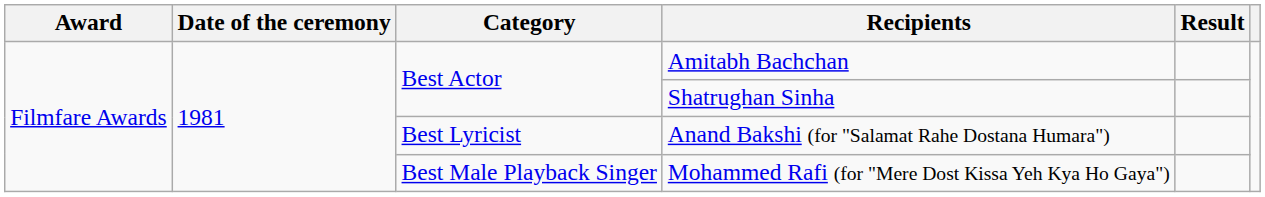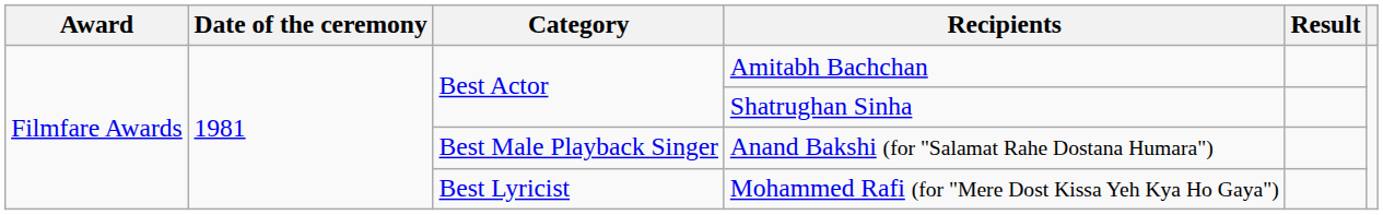 <table class="wikitable plainrowheaders sortable">
 <tr>
 <th scope="col">Award</th>
 <th scope="col">Date of the ceremony</th>
 <th scope="col">Category</th>
 <th scope="col">Recipients</th>
 <th scope="col">Result</th>
 <th scope="col" class="unsortable"></th>
 </tr>
 <tr>
 <td rowspan="4"><a href='#'>Filmfare Awards</a></td>
 <td rowspan="4"><a href='#'>1981</a></td>
 <td rowspan="2"><a href='#'>Best Actor</a></td>
 <td><a href='#'>Amitabh Bachchan</a></td>
 <td></td>
 <td rowspan="4"></td>
 </tr>
 <tr>
 <td><a href='#'>Shatrughan Sinha</a></td>
 <td></td>
 </tr>
 <tr>
-<td><a href='#'>Best Lyricist</a></td>
+<td><a href='#'>Best Male Playback Singer</a></td>
 <td><a href='#'>Anand Bakshi</a> <small>(for "Salamat Rahe Dostana Humara")</small></td>
 <td></td>
 </tr>
 <tr>
-<td><a href='#'>Best Male Playback Singer</a></td>
+<td><a href='#'>Best Lyricist</a></td>
 <td><a href='#'>Mohammed Rafi</a> <small>(for "Mere Dost Kissa Yeh Kya Ho Gaya")</small></td>
 <td></td>
 </tr>
 </table>
